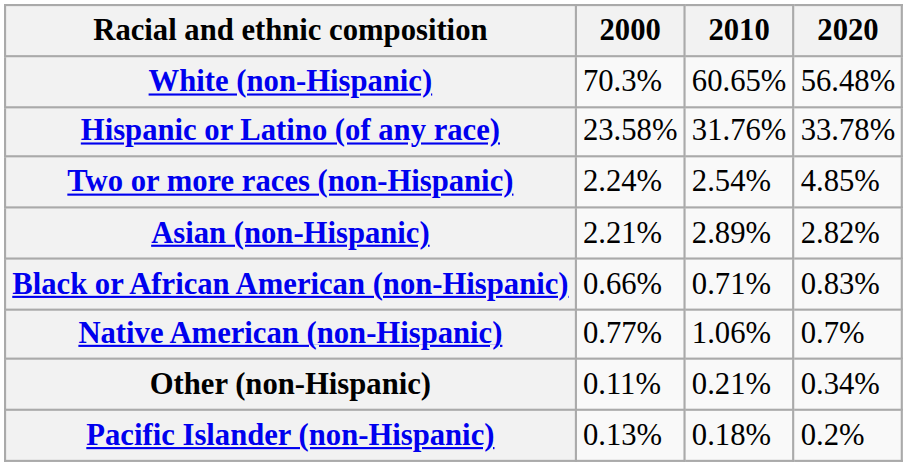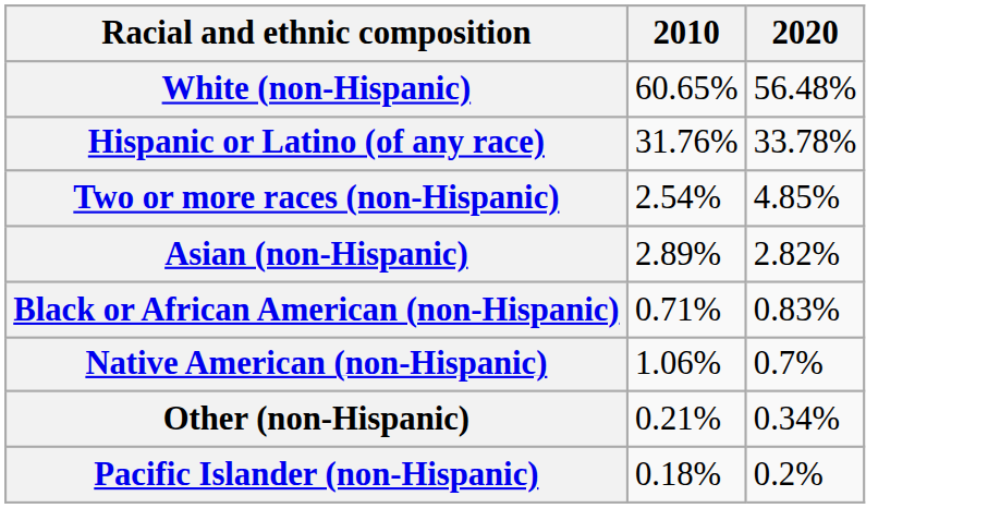 <table class="wikitable sortable collapsible" style="font-size: 90%;">
 <tr>
 <th>Racial and ethnic composition</th>
-<th>2000</th>
 <th>2010</th>
 <th>2020</th>
 </tr>
 <tr>
 <th><a href='#'>White (non-Hispanic)</a></th>
-<td>70.3%</td>
 <td>60.65%</td>
 <td>56.48%</td>
 </tr>
 <tr>
 <th><a href='#'>Hispanic or Latino (of any race)</a></th>
-<td>23.58%</td>
 <td>31.76%</td>
 <td>33.78%</td>
 </tr>
 <tr>
 <th><a href='#'>Two or more races (non-Hispanic)</a></th>
-<td>2.24%</td>
 <td>2.54%</td>
 <td>4.85%</td>
 </tr>
 <tr>
 <th><a href='#'>Asian (non-Hispanic)</a></th>
-<td>2.21%</td>
 <td>2.89%</td>
 <td>2.82%</td>
 </tr>
 <tr>
 <th><a href='#'>Black or African American (non-Hispanic)</a></th>
-<td>0.66%</td>
 <td>0.71%</td>
 <td>0.83%</td>
 </tr>
 <tr>
 <th><a href='#'>Native American (non-Hispanic)</a></th>
-<td>0.77%</td>
 <td>1.06%</td>
 <td>0.7%</td>
 </tr>
 <tr>
 <th>Other (non-Hispanic)</th>
-<td>0.11%</td>
 <td>0.21%</td>
 <td>0.34%</td>
 </tr>
 <tr>
 <th><a href='#'>Pacific Islander (non-Hispanic)</a></th>
-<td>0.13%</td>
 <td>0.18%</td>
 <td>0.2%</td>
 </tr>
 </table>
